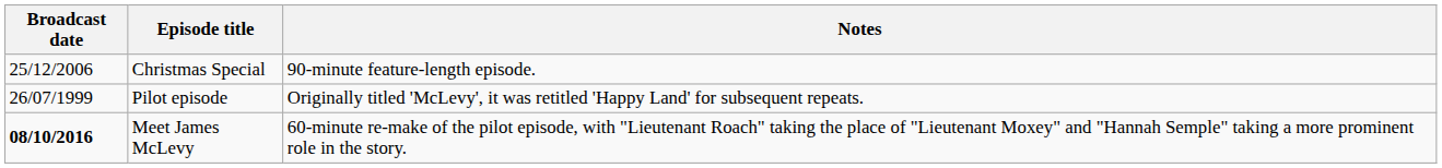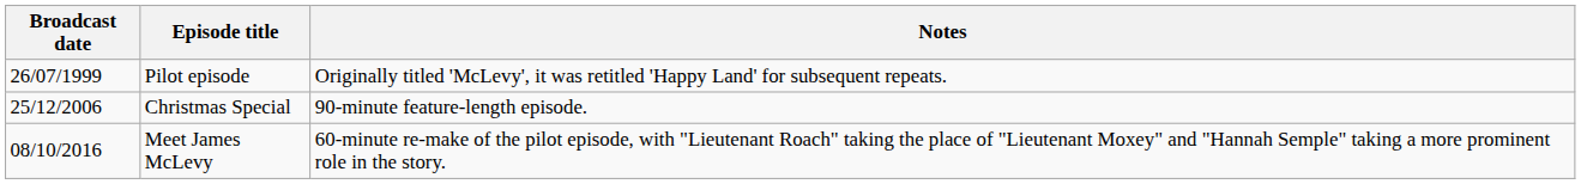 <table class="wikitable">
 <tr>
 <th>Broadcast date</th>
 <th>Episode title</th>
 <th>Notes</th>
 </tr>
 <tr>
+<td>26/07/1999</td>
+<td>Pilot episode</td>
+<td>Originally titled 'McLevy', it was retitled 'Happy Land' for subsequent repeats.</td>
+</tr>
+<tr>
 <td>25/12/2006</td>
 <td>Christmas Special</td>
 <td>90-minute feature-length episode.</td>
 </tr>
 <tr>
-<td>26/07/1999</td>
-<td>Pilot episode</td>
-<td>Originally titled 'McLevy', it was retitled 'Happy Land' for subsequent repeats.</td>
-</tr>
-<tr>
-<td><strong>08/10/2016</strong></td>
+<td>08/10/2016</td>
 <td>Meet James McLevy</td>
 <td>60-minute re-make of the pilot episode, with "Lieutenant Roach" taking the place of "Lieutenant Moxey" and "Hannah Semple" taking a more prominent role in the story.</td>
 </tr>
 </table>
